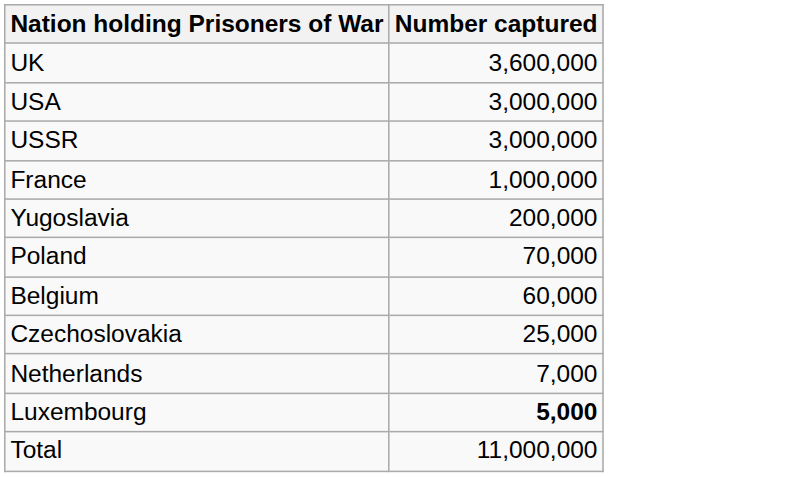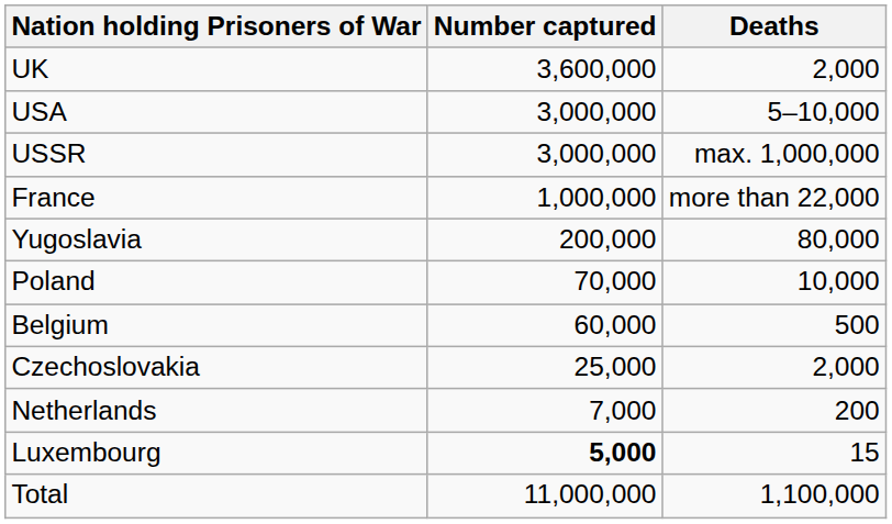 <table class="wikitable"  style="text-align: right;">
 <tr>
 <th>Nation holding Prisoners of War</th>
 <th>Number captured</th>
+<th>Deaths</th>
 </tr>
 <tr>
 <td style="text-align: left;">UK</td>
 <td>3,600,000</td>
+<td>2,000</td>
 </tr>
 <tr>
 <td style="text-align: left;">USA</td>
 <td>3,000,000</td>
+<td>5–10,000</td>
 </tr>
 <tr>
 <td style="text-align: left;">USSR</td>
 <td>3,000,000</td>
+<td>max. 1,000,000</td>
 </tr>
 <tr>
 <td style="text-align: left;">France</td>
 <td>1,000,000</td>
+<td>more than 22,000</td>
 </tr>
 <tr>
 <td style="text-align: left;">Yugoslavia</td>
 <td>200,000</td>
+<td>80,000</td>
 </tr>
 <tr>
 <td style="text-align: left;">Poland</td>
 <td>70,000</td>
+<td>10,000</td>
 </tr>
 <tr>
 <td style="text-align: left;">Belgium</td>
 <td>60,000</td>
+<td>500</td>
 </tr>
 <tr>
 <td style="text-align: left;">Czechoslovakia</td>
 <td>25,000</td>
+<td>2,000</td>
 </tr>
 <tr>
 <td style="text-align: left;">Netherlands</td>
 <td>7,000</td>
+<td>200</td>
 </tr>
 <tr>
 <td style="text-align: left;">Luxembourg</td>
 <td><strong>5,000</strong></td>
+<td>15</td>
 </tr>
 <tr>
 <td style="text-align: left;">Total</td>
 <td>11,000,000</td>
+<td>1,100,000</td>
 </tr>
 </table>
